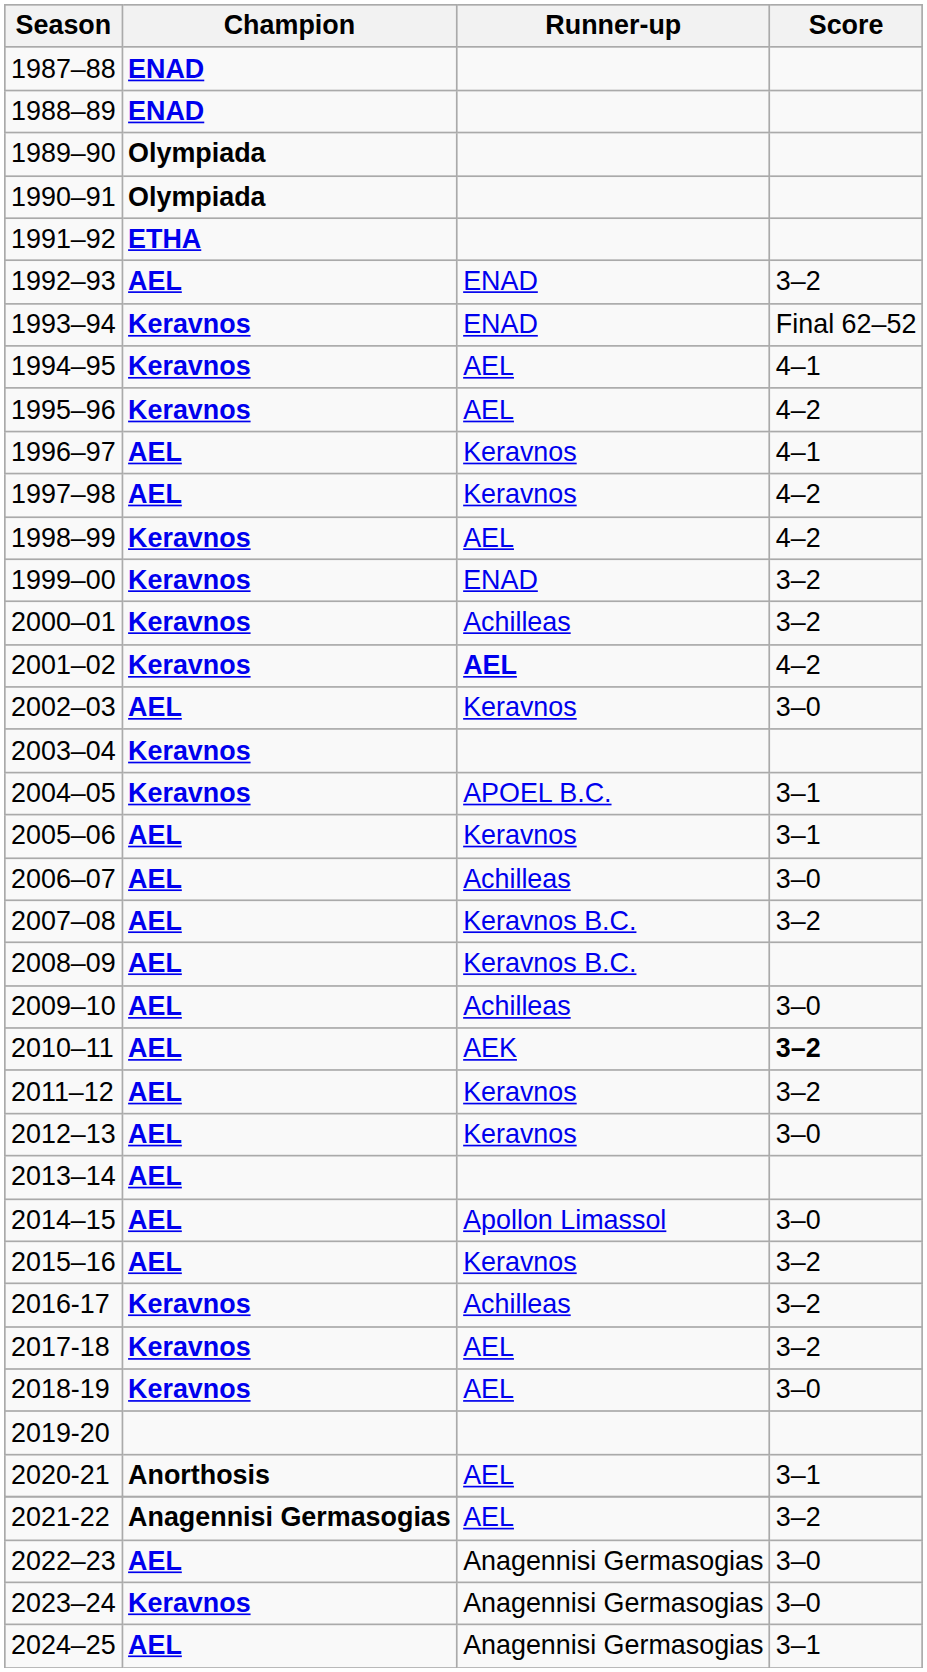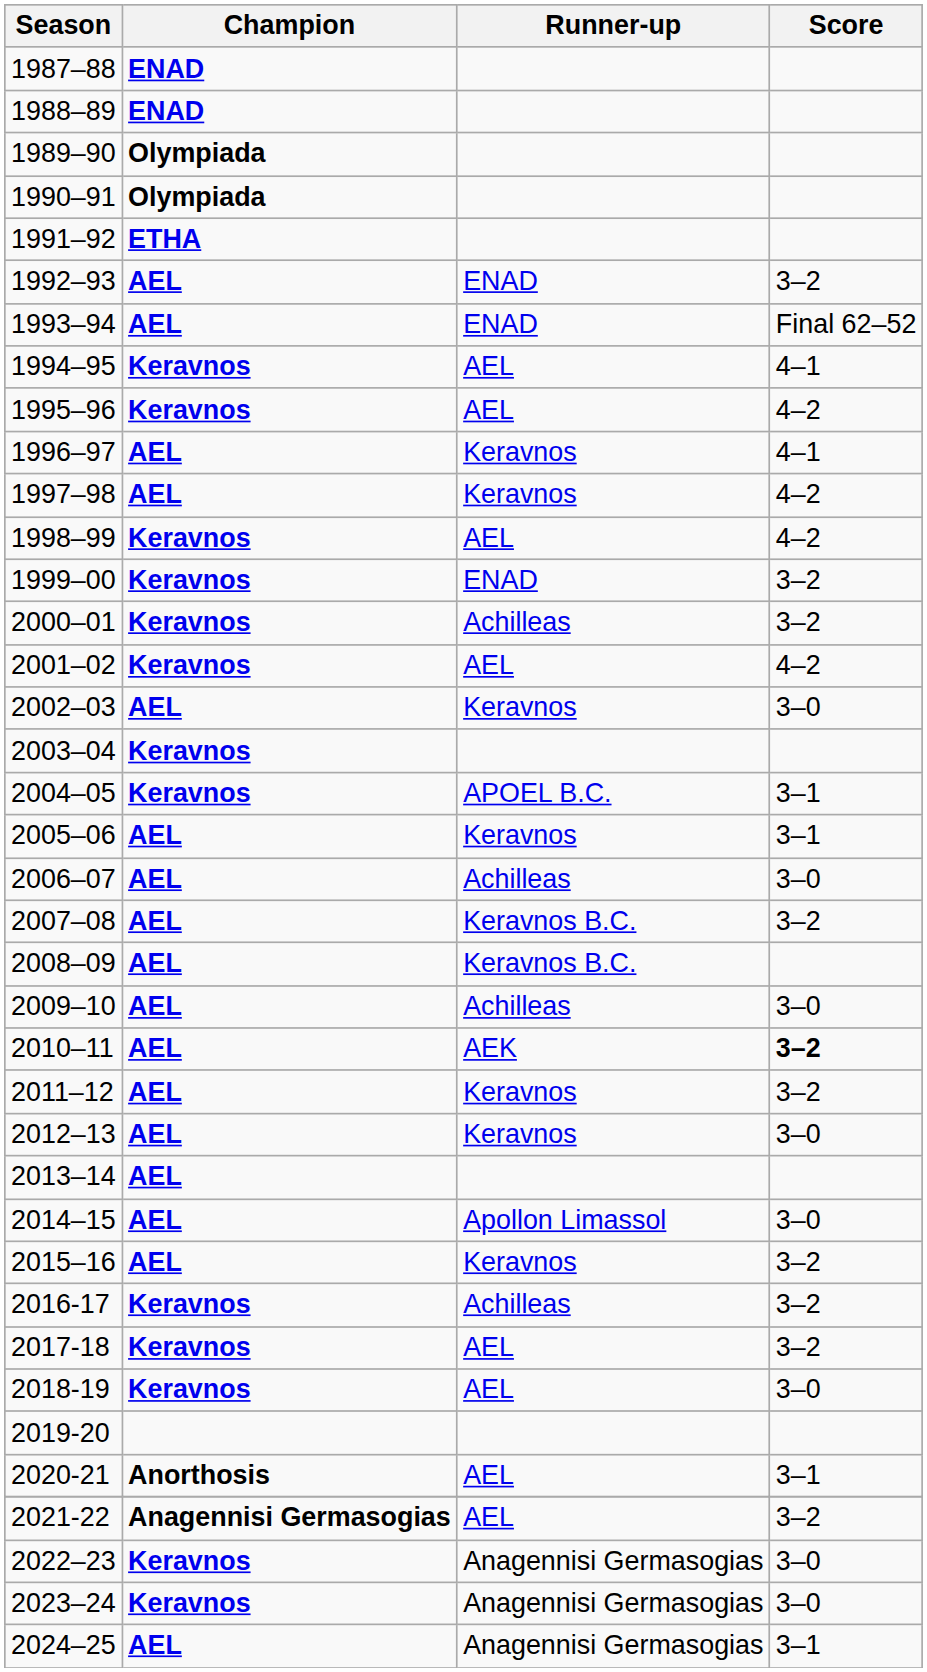 <table class="wikitable">
 <tr>
 <th>Season</th>
 <th>Champion</th>
 <th>Runner-up</th>
 <th>Score</th>
 </tr>
 <tr>
 <td>1987–88</td>
 <td><strong><a href='#'>ENAD</a></strong></td>
 <td></td>
 <td></td>
 </tr>
 <tr>
 <td>1988–89</td>
 <td><strong><a href='#'>ENAD</a></strong></td>
 <td></td>
 <td></td>
 </tr>
 <tr>
 <td>1989–90</td>
 <td><strong>Olympiada</strong></td>
 <td></td>
 <td></td>
 </tr>
 <tr>
 <td>1990–91</td>
 <td><strong>Olympiada</strong></td>
 <td></td>
 <td></td>
 </tr>
 <tr>
 <td>1991–92</td>
 <td><strong><a href='#'>ETHA</a></strong></td>
 <td></td>
 <td></td>
 </tr>
 <tr>
 <td>1992–93</td>
 <td><strong><a href='#'>AEL</a></strong></td>
 <td><a href='#'>ENAD</a></td>
 <td>3–2</td>
 </tr>
 <tr>
 <td>1993–94</td>
-<td><strong><a href='#'>Keravnos</a></strong></td>
+<td><strong><a href='#'>AEL</a></strong></td>
 <td><a href='#'>ENAD</a></td>
 <td>Final 62–52</td>
 </tr>
 <tr>
 <td>1994–95</td>
 <td><strong><a href='#'>Keravnos</a></strong></td>
 <td><a href='#'>AEL</a></td>
 <td>4–1</td>
 </tr>
 <tr>
 <td>1995–96</td>
 <td><strong><a href='#'>Keravnos</a></strong></td>
 <td><a href='#'>AEL</a></td>
 <td>4–2</td>
 </tr>
 <tr>
 <td>1996–97</td>
 <td><strong><a href='#'>AEL</a></strong></td>
 <td><a href='#'>Keravnos</a></td>
 <td>4–1</td>
 </tr>
 <tr>
 <td>1997–98</td>
 <td><strong><a href='#'>AEL</a></strong></td>
 <td><a href='#'>Keravnos</a></td>
 <td>4–2</td>
 </tr>
 <tr>
 <td>1998–99</td>
 <td><strong><a href='#'>Keravnos</a></strong></td>
 <td><a href='#'>AEL</a></td>
 <td>4–2</td>
 </tr>
 <tr>
 <td>1999–00</td>
 <td><strong><a href='#'>Keravnos</a></strong></td>
 <td><a href='#'>ENAD</a></td>
 <td>3–2</td>
 </tr>
 <tr>
 <td>2000–01</td>
 <td><strong><a href='#'>Keravnos</a></strong></td>
 <td><a href='#'>Achilleas</a></td>
 <td>3–2</td>
 </tr>
 <tr>
 <td>2001–02</td>
 <td><strong><a href='#'>Keravnos</a></strong></td>
-<td><strong><a href='#'>AEL</a></strong></td>
+<td><a href='#'>AEL</a></td>
 <td>4–2</td>
 </tr>
 <tr>
 <td>2002–03</td>
 <td><strong><a href='#'>AEL</a></strong></td>
 <td><a href='#'>Keravnos</a></td>
 <td>3–0</td>
 </tr>
 <tr>
 <td>2003–04</td>
 <td><strong><a href='#'>Keravnos</a></strong></td>
 <td></td>
 <td></td>
 </tr>
 <tr>
 <td>2004–05</td>
 <td><strong><a href='#'>Keravnos</a></strong></td>
 <td><a href='#'>APOEL B.C.</a></td>
 <td>3–1</td>
 </tr>
 <tr>
 <td>2005–06</td>
 <td><strong><a href='#'>AEL</a></strong></td>
 <td><a href='#'>Keravnos</a></td>
 <td>3–1</td>
 </tr>
 <tr>
 <td>2006–07</td>
 <td><strong><a href='#'>AEL</a></strong></td>
 <td><a href='#'>Achilleas</a></td>
 <td>3–0</td>
 </tr>
 <tr>
 <td>2007–08</td>
 <td><strong><a href='#'>AEL</a></strong></td>
 <td><a href='#'>Keravnos B.C.</a></td>
 <td>3–2</td>
 </tr>
 <tr>
 <td>2008–09</td>
 <td><strong><a href='#'>AEL</a></strong></td>
 <td><a href='#'>Keravnos B.C.</a></td>
 <td></td>
 </tr>
 <tr>
 <td>2009–10</td>
 <td><strong><a href='#'>AEL</a></strong></td>
 <td><a href='#'>Achilleas</a></td>
 <td>3–0</td>
 </tr>
 <tr>
 <td>2010–11</td>
 <td><strong><a href='#'>AEL</a></strong></td>
 <td><a href='#'>AEK</a></td>
 <td><strong>3–2</strong></td>
 </tr>
 <tr>
 <td>2011–12</td>
 <td><strong><a href='#'>AEL</a></strong></td>
 <td><a href='#'>Keravnos</a></td>
 <td>3–2</td>
 </tr>
 <tr>
 <td>2012–13</td>
 <td><strong><a href='#'>AEL</a></strong></td>
 <td><a href='#'>Keravnos</a></td>
 <td>3–0</td>
 </tr>
 <tr>
 <td>2013–14</td>
 <td><strong><a href='#'>AEL</a></strong></td>
 <td></td>
 <td></td>
 </tr>
 <tr>
 <td>2014–15</td>
 <td><strong><a href='#'>AEL</a></strong></td>
 <td><a href='#'>Apollon Limassol</a></td>
 <td>3–0</td>
 </tr>
 <tr>
 <td>2015–16</td>
 <td><strong><a href='#'>AEL</a></strong></td>
 <td><a href='#'>Keravnos</a></td>
 <td>3–2</td>
 </tr>
 <tr>
 <td>2016-17</td>
 <td><a href='#'><strong>Keravnos</strong></a></td>
 <td><a href='#'>Achilleas</a></td>
 <td>3–2</td>
 </tr>
 <tr>
 <td>2017-18</td>
 <td><a href='#'><strong>Keravnos</strong></a></td>
 <td><a href='#'>AEL</a></td>
 <td>3–2</td>
 </tr>
 <tr>
 <td>2018-19</td>
 <td><a href='#'><strong>Keravnos</strong></a></td>
 <td><a href='#'>AEL</a></td>
 <td>3–0</td>
 </tr>
 <tr>
 <td>2019-20</td>
 <td></td>
 <td></td>
 <td></td>
 </tr>
 <tr>
 <td>2020-21</td>
 <td><strong>Anorthosis</strong></td>
 <td><a href='#'>AEL</a></td>
 <td>3–1</td>
 </tr>
 <tr>
 </tr>
 <tr>
 <td>2021-22</td>
 <td><strong>Anagennisi Germasogias</strong></td>
 <td><a href='#'>AEL</a></td>
 <td>3–2</td>
 </tr>
 <tr>
 <td>2022–23</td>
-<td><strong><a href='#'>AEL</a></strong></td>
+<td><strong><a href='#'>Keravnos</a></strong></td>
 <td>Anagennisi Germasogias</td>
 <td>3–0</td>
 </tr>
 <tr>
 <td>2023–24</td>
 <td><strong><a href='#'>Keravnos</a></strong></td>
 <td>Anagennisi Germasogias</td>
 <td>3–0</td>
 </tr>
 <tr>
 <td>2024–25</td>
 <td><strong><a href='#'>AEL</a></strong></td>
 <td>Anagennisi Germasogias</td>
 <td>3–1</td>
 </tr>
 </table>
